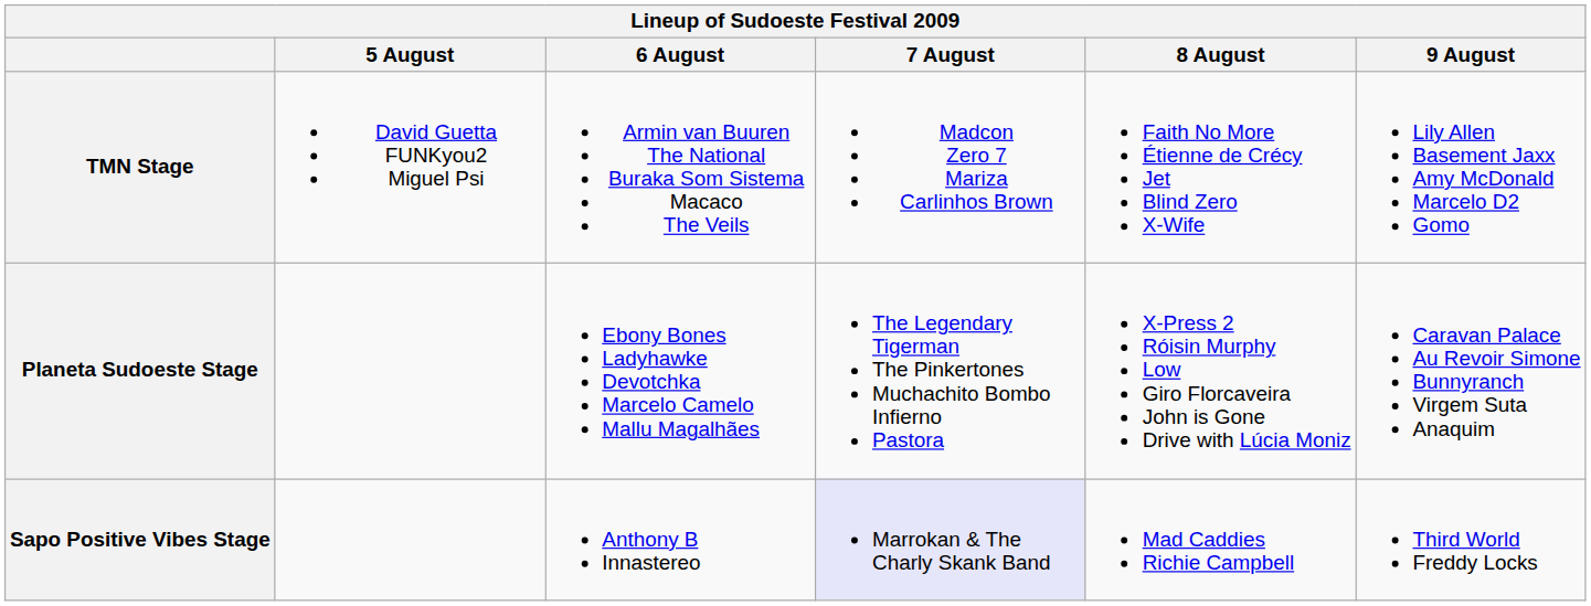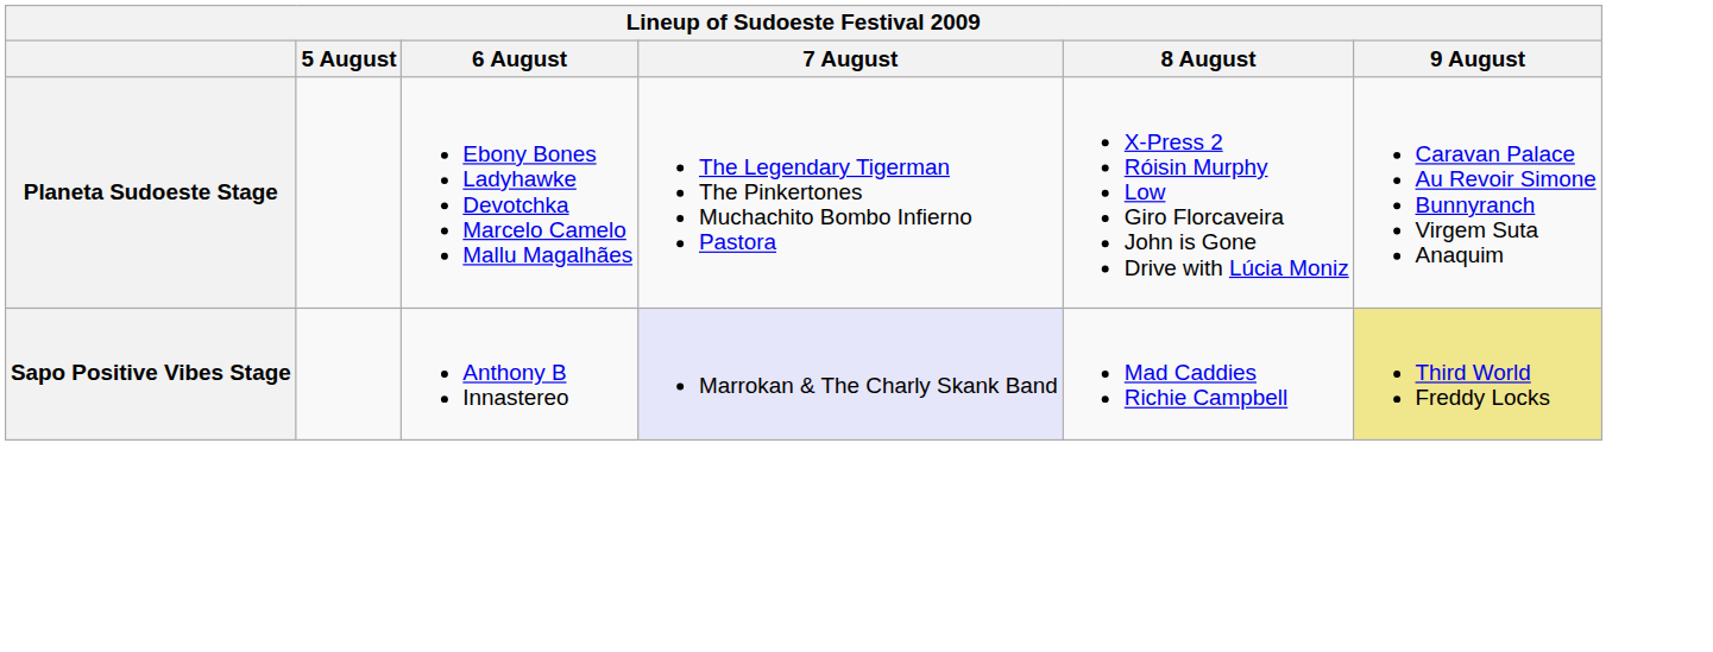 <table class="wikitable mw-collapsible">
 <tr>
 <th colspan="6">Lineup of Sudoeste Festival 2009</th>
 </tr>
 <tr>
 <th></th>
 <th>5 August</th>
 <th>6 August</th>
 <th>7 August</th>
 <th>8 August</th>
 <th>9 August</th>
-</tr>
-<tr>
-<th><strong>TMN Stage</strong></th>
-<td width="200" align="center" valign="top"><br><ul><li><a href='#'>David Guetta</a></li><li>FUNKyou2</li><li>Miguel Psi</li></ul></td>
-<td width="200" align="center" valign="top"><br><ul><li><a href='#'>Armin van Buuren</a></li><li><a href='#'>The National</a></li><li><a href='#'>Buraka Som Sistema</a></li><li>Macaco</li><li><a href='#'>The Veils</a></li></ul></td>
-<td width="200" align="center" valign="top"><br><ul><li><a href='#'>Madcon</a></li><li><a href='#'>Zero 7</a></li><li><a href='#'>Mariza</a></li><li><a href='#'>Carlinhos Brown</a></li></ul></td>
-<td><br><ul><li><a href='#'>Faith No More</a></li><li><a href='#'>Étienne de Crécy</a></li><li><a href='#'>Jet</a></li><li><a href='#'>Blind Zero</a></li><li><a href='#'>X-Wife</a></li></ul></td>
-<td><br><ul><li><a href='#'>Lily Allen</a></li><li><a href='#'>Basement Jaxx</a></li><li><a href='#'>Amy McDonald</a></li><li><a href='#'>Marcelo D2</a></li><li><a href='#'>Gomo</a></li></ul></td>
 </tr>
 <tr>
 <th>Planeta Sudoeste Stage</th>
 <td></td>
 <td><br><ul><li><a href='#'>Ebony Bones</a></li><li><a href='#'>Ladyhawke</a></li><li><a href='#'>Devotchka</a></li><li><a href='#'>Marcelo Camelo</a></li><li><a href='#'>Mallu Magalhães</a></li></ul></td>
 <td><br><ul><li><a href='#'>The Legendary Tigerman</a></li><li>The Pinkertones</li><li>Muchachito Bombo Infierno</li><li><a href='#'>Pastora</a></li></ul></td>
 <td><br><ul><li><a href='#'>X-Press 2</a></li><li><a href='#'>Róisin Murphy</a></li><li><a href='#'>Low</a></li><li>Giro Florcaveira</li><li>John is Gone</li><li>Drive with <a href='#'>Lúcia Moniz</a></li></ul></td>
 <td><br><ul><li><a href='#'>Caravan Palace</a></li><li><a href='#'>Au Revoir Simone</a></li><li><a href='#'>Bunnyranch</a></li><li>Virgem Suta</li><li>Anaquim</li></ul></td>
 </tr>
 <tr>
 <th><strong>Sapo Positive Vibes Stage</strong></th>
 <td></td>
 <td><br><ul><li><a href='#'>Anthony B</a></li><li>Innastereo</li></ul></td>
 <td style="background: lavender;"><br><ul><li>Marrokan & The Charly Skank Band</li></ul></td>
 <td><br><ul><li><a href='#'>Mad Caddies</a></li><li><a href='#'>Richie Campbell</a></li></ul></td>
-<td><br><ul><li><a href='#'>Third World</a></li><li>Freddy Locks</li></ul></td>
+<td style="background: khaki;"><br><ul><li><a href='#'>Third World</a></li><li>Freddy Locks</li></ul></td>
 </tr>
 </table>
